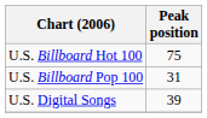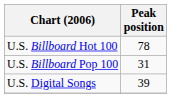 <table class="wikitable sortable">
 <tr>
 <th>Chart (2006)</th>
 <th>Peak<br>position</th>
 </tr>
 <tr>
 <td>U.S. <a href='#'><em>Billboard</em> Hot 100</a></td>
-<td align="center">75</td>
+<td align="center">78</td>
 </tr>
 <tr>
 <td>U.S. <a href='#'><em>Billboard</em> Pop 100</a></td>
 <td align="center">31</td>
 </tr>
 <tr>
 <td>U.S. <a href='#'>Digital Songs</a></td>
 <td align="center">39</td>
 </tr>
 <tr>
 </tr>
 </table>
